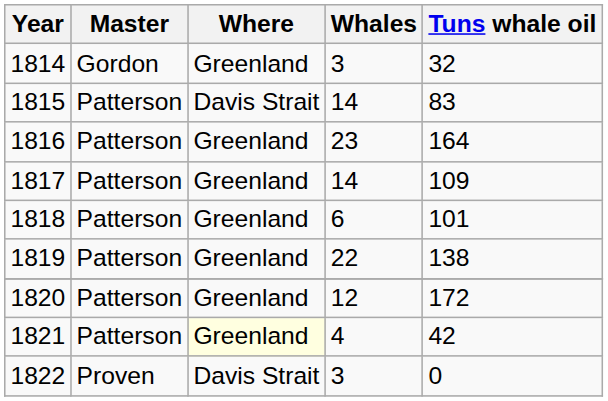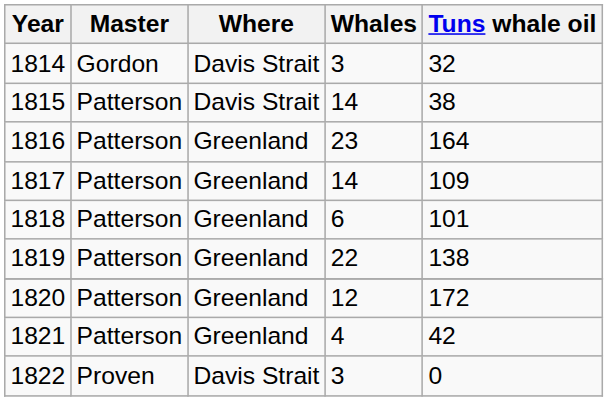 <table class="wikitable">
 <tr>
 <th>Year</th>
 <th>Master</th>
 <th>Where</th>
 <th>Whales</th>
 <th><a href='#'>Tuns</a> whale oil</th>
 </tr>
 <tr>
 <td>1814</td>
 <td>Gordon</td>
-<td>Greenland</td>
+<td>Davis Strait</td>
 <td>3</td>
 <td>32</td>
 </tr>
 <tr>
 <td>1815</td>
 <td>Patterson</td>
 <td>Davis Strait</td>
 <td>14</td>
-<td>83</td>
+<td>38</td>
 </tr>
 <tr>
 <td>1816</td>
 <td>Patterson</td>
 <td>Greenland</td>
 <td>23</td>
 <td>164</td>
 </tr>
 <tr>
 <td>1817</td>
 <td>Patterson</td>
 <td>Greenland</td>
 <td>14</td>
 <td>109</td>
 </tr>
 <tr>
 <td>1818</td>
 <td>Patterson</td>
 <td>Greenland</td>
 <td>6</td>
 <td>101</td>
 </tr>
 <tr>
 <td>1819</td>
 <td>Patterson</td>
 <td>Greenland</td>
 <td>22</td>
 <td>138</td>
 </tr>
 <tr>
 </tr>
 <tr>
 <td>1820</td>
 <td>Patterson</td>
 <td>Greenland</td>
 <td>12</td>
 <td>172</td>
 </tr>
 <tr>
 <td>1821</td>
 <td>Patterson</td>
-<td style="background: lightyellow;">Greenland</td>
+<td>Greenland</td>
 <td>4</td>
 <td>42</td>
 </tr>
 <tr>
 <td>1822</td>
 <td>Proven</td>
 <td>Davis Strait</td>
 <td>3</td>
 <td>0</td>
 </tr>
 </table>
